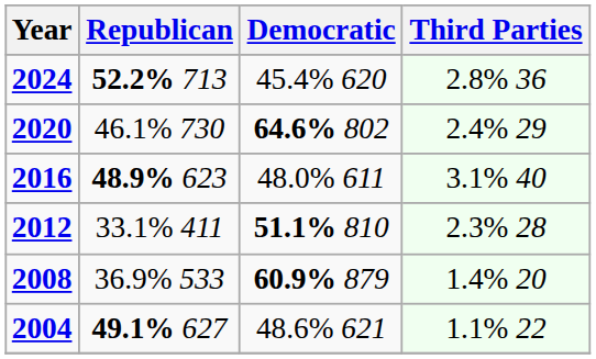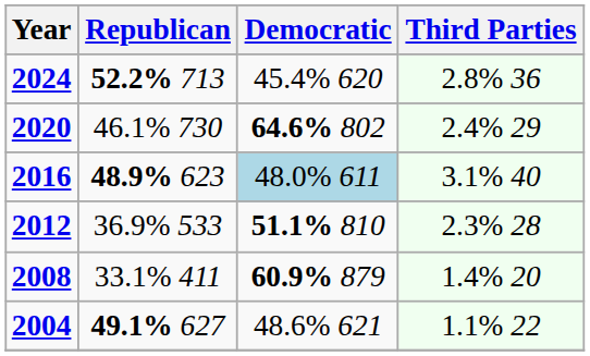 <table class="wikitable" style="float:right; font-size:95%;">
 <tr>
 <th>Year</th>
 <th><a href='#'>Republican</a></th>
 <th><a href='#'>Democratic</a></th>
 <th><a href='#'>Third Parties</a></th>
 </tr>
 <tr>
 <td style="text-align:center;" ><strong><a href='#'>2024</a></strong></td>
 <td style="text-align:center;" ><strong>52.2%</strong> <em>713</em></td>
 <td style="text-align:center;" >45.4%  <em>620</em></td>
 <td style="text-align:center; background:honeyDew;">2.8% <em>36</em></td>
 </tr>
 <tr>
 <td style="text-align:center;" ><strong><a href='#'>2020</a></strong></td>
 <td style="text-align:center;" >46.1% <em>730</em></td>
 <td style="text-align:center;" ><strong>64.6%</strong> <em>802</em></td>
 <td style="text-align:center; background:honeyDew;">2.4% <em>29</em></td>
 </tr>
 <tr>
 <td style="text-align:center;" ><strong><a href='#'>2016</a></strong></td>
 <td style="text-align:center;" ><strong>48.9%</strong> <em>623</em></td>
-<td style="text-align:center;" >48.0% <em>611</em></td>
+<td style="background: lightblue; text-align:center;" >48.0% <em>611</em></td>
 <td style="text-align:center; background:honeyDew;">3.1% <em>40</em></td>
 </tr>
 <tr>
 <td style="text-align:center;" ><strong><a href='#'>2012</a></strong></td>
-<td style="text-align:center;" >33.1% <em>411</em></td>
+<td style="text-align:center;" >36.9% <em>533</em></td>
 <td style="text-align:center;" ><strong>51.1%</strong>  <em>810</em></td>
 <td style="text-align:center; background:honeyDew;">2.3% <em>28</em></td>
 </tr>
 <tr>
 <td style="text-align:center;" ><strong><a href='#'>2008</a></strong></td>
-<td style="text-align:center;" >36.9% <em>533</em></td>
+<td style="text-align:center;" >33.1% <em>411</em></td>
 <td style="text-align:center;" ><strong>60.9%</strong>  <em>879</em></td>
 <td style="text-align:center; background:honeyDew;">1.4% <em>20</em></td>
 </tr>
 <tr>
 <td style="text-align:center;" ><strong><a href='#'>2004</a></strong></td>
 <td style="text-align:center;" ><strong>49.1%</strong> <em>627</em></td>
 <td style="text-align:center;" >48.6%   <em>621</em></td>
 <td style="text-align:center; background:honeyDew;">1.1% <em>22</em></td>
 </tr>
 <tr>
 </tr>
 </table>
